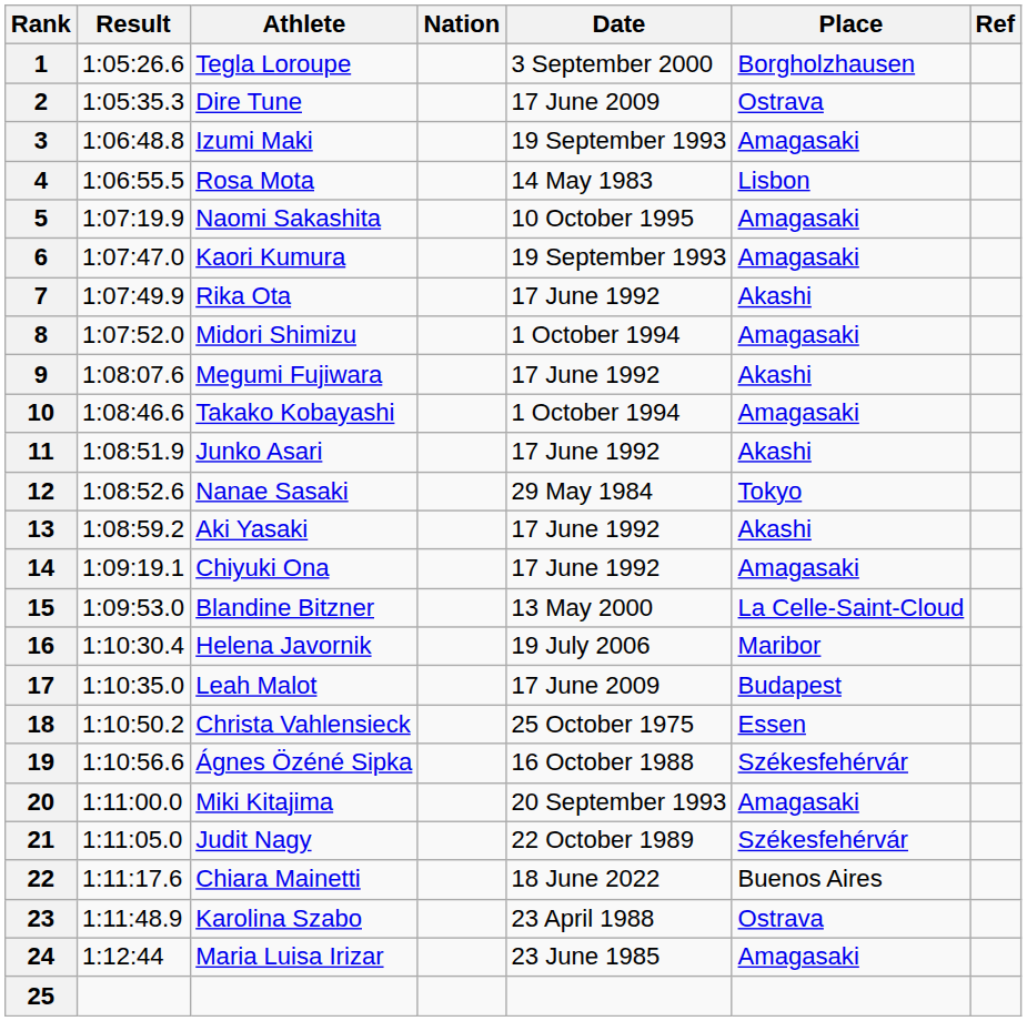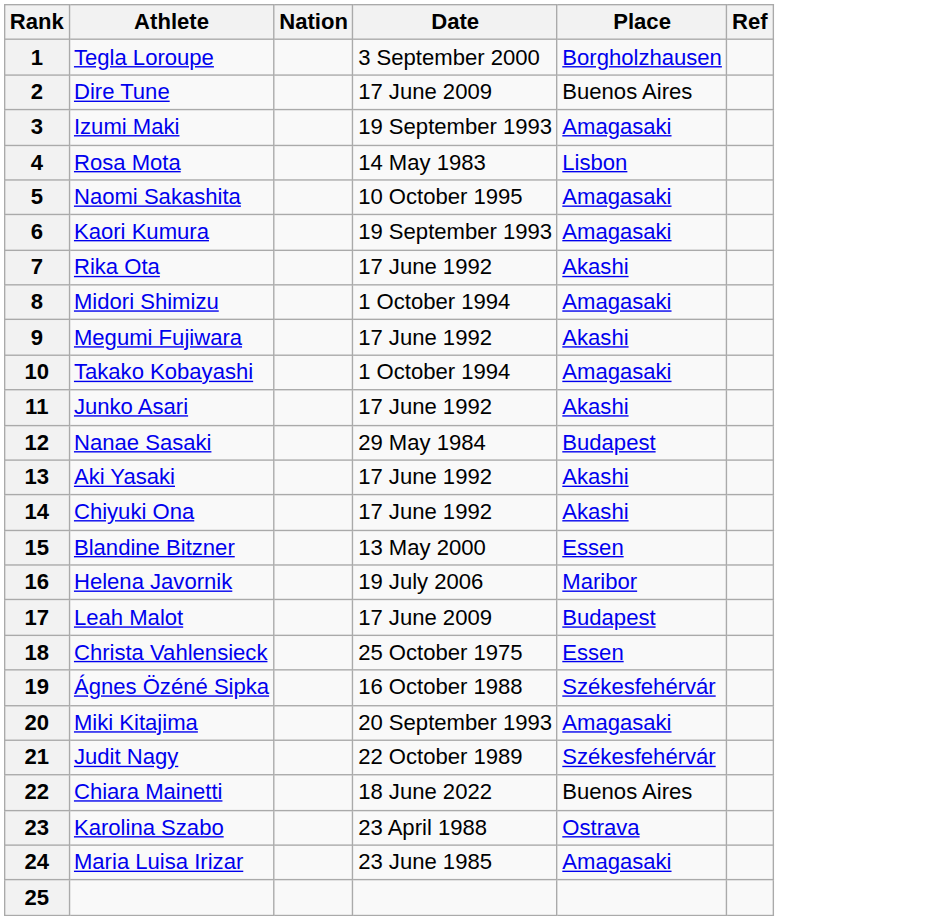 <table class="wikitable">
 <tr>
 <th>Rank</th>
-<th>Result</th>
 <th>Athlete</th>
 <th>Nation</th>
 <th>Date</th>
 <th>Place</th>
 <th>Ref</th>
 </tr>
 <tr>
 <th>1</th>
-<td>1:05:26.6</td>
 <td><a href='#'>Tegla Loroupe</a></td>
 <td></td>
 <td>3 September 2000</td>
 <td><a href='#'>Borgholzhausen</a></td>
 <td></td>
 </tr>
 <tr>
 <th>2</th>
-<td>1:05:35.3</td>
 <td><a href='#'>Dire Tune</a></td>
 <td></td>
 <td>17 June 2009</td>
-<td><a href='#'>Ostrava</a></td>
+<td>Buenos Aires</td>
 <td></td>
 </tr>
 <tr>
 <th>3</th>
-<td>1:06:48.8</td>
 <td><a href='#'>Izumi Maki</a></td>
 <td></td>
 <td>19 September 1993</td>
 <td><a href='#'>Amagasaki</a></td>
 <td></td>
 </tr>
 <tr>
 <th>4</th>
-<td>1:06:55.5</td>
 <td><a href='#'>Rosa Mota</a></td>
 <td></td>
 <td>14 May 1983</td>
 <td><a href='#'>Lisbon</a></td>
 <td></td>
 </tr>
 <tr>
 <th>5</th>
-<td>1:07:19.9</td>
 <td><a href='#'>Naomi Sakashita</a></td>
 <td></td>
 <td>10 October 1995</td>
 <td><a href='#'>Amagasaki</a></td>
 <td></td>
 </tr>
 <tr>
 <th>6</th>
-<td>1:07:47.0</td>
 <td><a href='#'>Kaori Kumura</a></td>
 <td></td>
 <td>19 September 1993</td>
 <td><a href='#'>Amagasaki</a></td>
 <td></td>
 </tr>
 <tr>
 <th>7</th>
-<td>1:07:49.9</td>
 <td><a href='#'>Rika Ota</a></td>
 <td></td>
 <td>17 June 1992</td>
 <td><a href='#'>Akashi</a></td>
 <td></td>
 </tr>
 <tr>
 <th>8</th>
-<td>1:07:52.0</td>
 <td><a href='#'>Midori Shimizu</a></td>
 <td></td>
 <td>1 October 1994</td>
 <td><a href='#'>Amagasaki</a></td>
 <td></td>
 </tr>
 <tr>
 <th>9</th>
-<td>1:08:07.6</td>
 <td><a href='#'>Megumi Fujiwara</a></td>
 <td></td>
 <td>17 June 1992</td>
 <td><a href='#'>Akashi</a></td>
 <td></td>
 </tr>
 <tr>
 <th>10</th>
-<td>1:08:46.6</td>
 <td><a href='#'>Takako Kobayashi</a></td>
 <td></td>
 <td>1 October 1994</td>
 <td><a href='#'>Amagasaki</a></td>
 <td></td>
 </tr>
 <tr>
 <th>11</th>
-<td>1:08:51.9</td>
 <td><a href='#'>Junko Asari</a></td>
 <td></td>
 <td>17 June 1992</td>
 <td><a href='#'>Akashi</a></td>
 <td></td>
 </tr>
 <tr>
 <th>12</th>
-<td>1:08:52.6</td>
 <td><a href='#'>Nanae Sasaki</a></td>
 <td></td>
 <td>29 May 1984</td>
-<td><a href='#'>Tokyo</a></td>
+<td><a href='#'>Budapest</a></td>
 <td></td>
 </tr>
 <tr>
 <th>13</th>
-<td>1:08:59.2</td>
 <td><a href='#'>Aki Yasaki</a></td>
 <td></td>
 <td>17 June 1992</td>
 <td><a href='#'>Akashi</a></td>
 <td></td>
 </tr>
 <tr>
 <th>14</th>
-<td>1:09:19.1</td>
 <td><a href='#'>Chiyuki Ona</a></td>
 <td></td>
 <td>17 June 1992</td>
-<td><a href='#'>Amagasaki</a></td>
+<td><a href='#'>Akashi</a></td>
 <td></td>
 </tr>
 <tr>
 <th>15</th>
-<td>1:09:53.0</td>
 <td><a href='#'>Blandine Bitzner</a></td>
 <td></td>
 <td>13 May 2000</td>
-<td><a href='#'>La Celle-Saint-Cloud</a></td>
+<td><a href='#'>Essen</a></td>
 <td></td>
 </tr>
 <tr>
 <th>16</th>
-<td>1:10:30.4</td>
 <td><a href='#'>Helena Javornik</a></td>
 <td></td>
 <td>19 July 2006</td>
 <td><a href='#'>Maribor</a></td>
 <td></td>
 </tr>
 <tr>
 <th>17</th>
-<td>1:10:35.0</td>
 <td><a href='#'>Leah Malot</a></td>
 <td></td>
 <td>17 June 2009</td>
 <td><a href='#'>Budapest</a></td>
 <td></td>
 </tr>
 <tr>
 <th>18</th>
-<td>1:10:50.2</td>
 <td><a href='#'>Christa Vahlensieck</a></td>
 <td></td>
 <td>25 October 1975</td>
 <td><a href='#'>Essen</a></td>
 <td></td>
 </tr>
 <tr>
 <th>19</th>
-<td>1:10:56.6</td>
 <td><a href='#'>Ágnes Özéné Sipka</a></td>
 <td></td>
 <td>16 October 1988</td>
 <td><a href='#'>Székesfehérvár</a></td>
 <td></td>
 </tr>
 <tr>
 <th>20</th>
-<td>1:11:00.0</td>
 <td><a href='#'>Miki Kitajima</a></td>
 <td></td>
 <td>20 September 1993</td>
 <td><a href='#'>Amagasaki</a></td>
 <td></td>
 </tr>
 <tr>
 <th>21</th>
-<td>1:11:05.0</td>
 <td><a href='#'>Judit Nagy</a></td>
 <td></td>
 <td>22 October 1989</td>
 <td><a href='#'>Székesfehérvár</a></td>
 <td></td>
 </tr>
 <tr>
 <th>22</th>
-<td>1:11:17.6</td>
 <td><a href='#'>Chiara Mainetti</a></td>
 <td></td>
 <td>18 June 2022</td>
 <td>Buenos Aires</td>
 <td></td>
 </tr>
 <tr>
 <th>23</th>
-<td>1:11:48.9</td>
 <td><a href='#'>Karolina Szabo</a></td>
 <td></td>
 <td>23 April 1988</td>
 <td><a href='#'>Ostrava</a></td>
 <td></td>
 </tr>
 <tr>
 <th>24</th>
-<td>1:12:44</td>
 <td><a href='#'>Maria Luisa Irizar</a></td>
 <td></td>
 <td>23 June 1985</td>
 <td><a href='#'>Amagasaki</a></td>
 <td></td>
 </tr>
 <tr>
 <th>25</th>
 <td></td>
 <td></td>
 <td></td>
 <td></td>
 <td></td>
-<td></td>
 </tr>
 </table>
